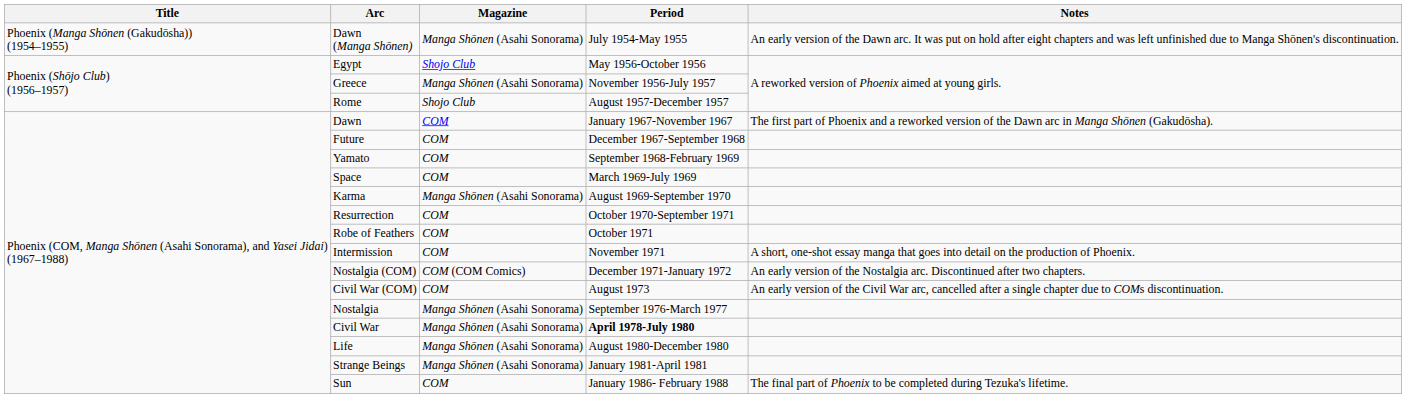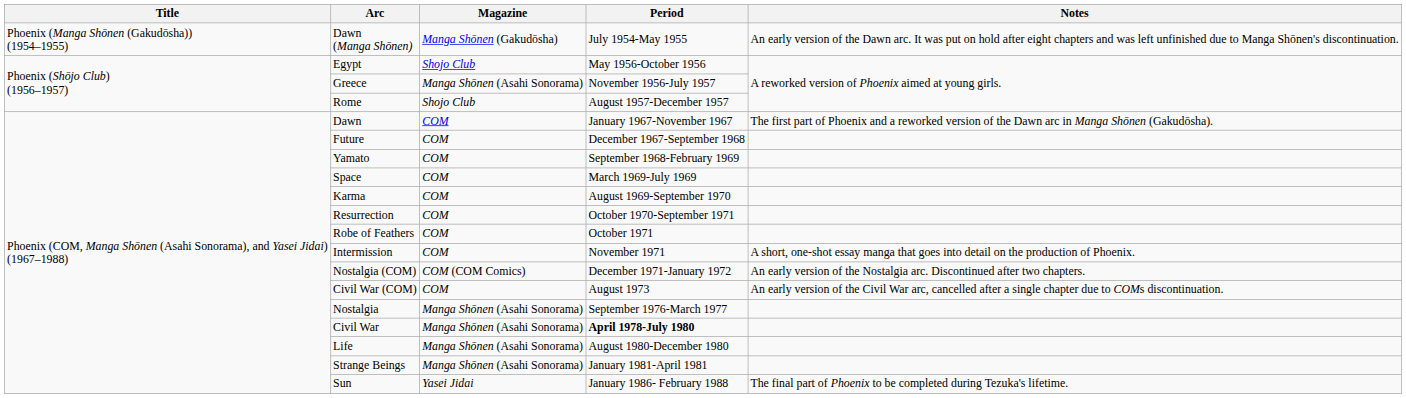 <table class="wikitable">
 <tr>
 <th>Title</th>
 <th>Arc</th>
 <th>Magazine</th>
 <th>Period</th>
 <th>Notes</th>
 </tr>
 <tr>
 <td>Phoenix (<em>Manga Shōnen</em> (Gakudōsha))<br>(1954–1955)</td>
 <td>Dawn<br>(<em>Manga Shōnen)</em></td>
-<td><em>Manga Shōnen</em> (Asahi Sonorama)</td>
+<td><em><a href='#'>Manga Shōnen</a></em> (Gakudōsha)</td>
 <td>July 1954-May 1955</td>
 <td>An early version of the Dawn arc. It was put on hold after eight chapters and was left unfinished due to Manga Shōnen's discontinuation.</td>
 </tr>
 <tr>
 <td rowspan="3">Phoenix (<em>Shōjo Club</em>)<br>(1956–1957)</td>
 <td>Egypt</td>
 <td><em><a href='#'>Shojo Club</a></em></td>
 <td>May 1956-October 1956</td>
 <td rowspan="3">A reworked version of <em>Phoenix</em> aimed at young girls.</td>
 </tr>
 <tr>
 <td>Greece</td>
 <td><em>Manga Shōnen</em> (Asahi Sonorama)</td>
 <td>November 1956-July 1957</td>
 </tr>
 <tr>
 <td>Rome</td>
 <td><em>Shojo Club</em></td>
 <td>August 1957-December 1957</td>
 </tr>
 <tr>
 <td rowspan="15">Phoenix (COM, <em>Manga Shōnen</em> (Asahi Sonorama), and <em>Yasei Jidai</em>)<br>(1967–1988)</td>
 <td>Dawn</td>
 <td><em><a href='#'>COM</a></em></td>
 <td>January 1967-November 1967</td>
 <td>The first part of Phoenix and a reworked version of the Dawn arc in <em>Manga Shōnen</em> (Gakudōsha).</td>
 </tr>
 <tr>
 <td>Future</td>
 <td><em>COM</em></td>
 <td>December 1967-September 1968</td>
 <td></td>
 </tr>
 <tr>
 <td>Yamato</td>
 <td><em>COM</em></td>
 <td>September 1968-February 1969</td>
 <td></td>
 </tr>
 <tr>
 <td>Space</td>
 <td><em>COM</em></td>
 <td>March 1969-July 1969</td>
 <td></td>
 </tr>
 <tr>
 <td>Karma</td>
-<td><em>Manga Shōnen</em> (Asahi Sonorama)</td>
+<td><em>COM</em></td>
 <td>August 1969-September 1970</td>
 <td></td>
 </tr>
 <tr>
 <td>Resurrection</td>
 <td><em>COM</em></td>
 <td>October 1970-September 1971</td>
 <td></td>
 </tr>
 <tr>
 <td>Robe of Feathers</td>
 <td><em>COM</em></td>
 <td>October 1971</td>
 <td></td>
 </tr>
 <tr>
 <td>Intermission</td>
 <td><em>COM</em></td>
 <td>November 1971</td>
 <td>A short, one-shot essay manga that goes into detail on the production of Phoenix.</td>
 </tr>
 <tr>
 <td>Nostalgia (COM)</td>
 <td><em>COM</em> (COM Comics)</td>
 <td>December 1971-January 1972</td>
 <td>An early version of the Nostalgia arc. Discontinued after two chapters.</td>
 </tr>
 <tr>
 <td>Civil War (COM)</td>
 <td><em>COM</em></td>
 <td>August 1973</td>
 <td>An early version of the Civil War arc, cancelled after a single chapter due to <em>COM</em>s discontinuation.</td>
 </tr>
 <tr>
 <td>Nostalgia</td>
 <td><em>Manga Shōnen</em> (Asahi Sonorama)</td>
 <td>September 1976-March 1977</td>
 <td></td>
 </tr>
 <tr>
 <td>Civil War</td>
 <td><em>Manga Shōnen</em> (Asahi Sonorama)</td>
 <td><strong>April 1978-July 1980</strong></td>
 <td></td>
 </tr>
 <tr>
 <td>Life</td>
 <td><em>Manga Shōnen</em> (Asahi Sonorama)</td>
 <td>August 1980-December 1980</td>
 <td></td>
 </tr>
 <tr>
 <td>Strange Beings</td>
 <td><em>Manga Shōnen</em> (Asahi Sonorama)</td>
 <td>January 1981-April 1981</td>
 <td></td>
 </tr>
 <tr>
 <td>Sun</td>
-<td><em>COM</em></td>
+<td><em>Yasei Jidai</em></td>
 <td>January 1986- February 1988</td>
 <td>The final part of <em>Phoenix</em> to be completed during Tezuka's lifetime.</td>
 </tr>
 </table>
